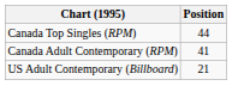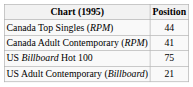 <table class="wikitable sortable">
 <tr>
 <th>Chart (1995)</th>
 <th>Position</th>
 </tr>
 <tr>
 <td>Canada Top Singles (<em>RPM</em>)</td>
 <td align="center">44</td>
 </tr>
 <tr>
 <td>Canada Adult Contemporary (<em>RPM</em>)</td>
 <td align="center">41</td>
 </tr>
 <tr>
+<td>US <em>Billboard</em> Hot 100</td>
+<td align="center">75</td>
+</tr>
+<tr>
 <td>US Adult Contemporary (<em>Billboard</em>)</td>
 <td align="center">21</td>
 </tr>
 </table>
